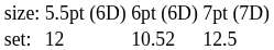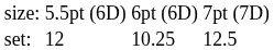 <table style="margin-left:40px;">
 <tr>
 <td>size:</td>
 <td>5.5pt (6D)</td>
 <td>6pt (6D)</td>
 <td>7pt (7D)</td>
 </tr>
 <tr>
 <td>set:</td>
 <td>12</td>
-<td>10.52</td>
+<td>10.25</td>
 <td>12.5</td>
 </tr>
 </table>
